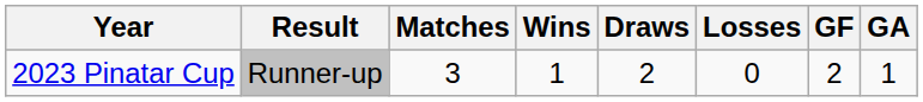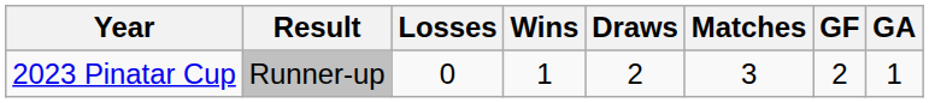 <table class="wikitable"  style="text-align:center; ">
 <tr>
 <th>Year</th>
 <th>Result</th>
-<th>Matches</th>
+<th>Losses</th>
 <th>Wins</th>
 <th>Draws</th>
-<th>Losses</th>
+<th>Matches</th>
 <th>GF</th>
 <th>GA</th>
 </tr>
 <tr>
 <td><a href='#'>2023 Pinatar Cup</a></td>
 <td style="background:silver;">Runner-up</td>
-<td>3</td>
+<td>0</td>
 <td>1</td>
 <td>2</td>
-<td>0</td>
+<td>3</td>
 <td>2</td>
 <td>1</td>
 </tr>
 </table>
